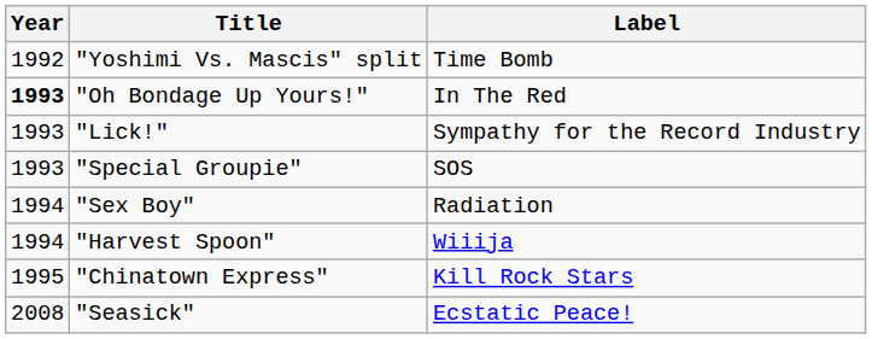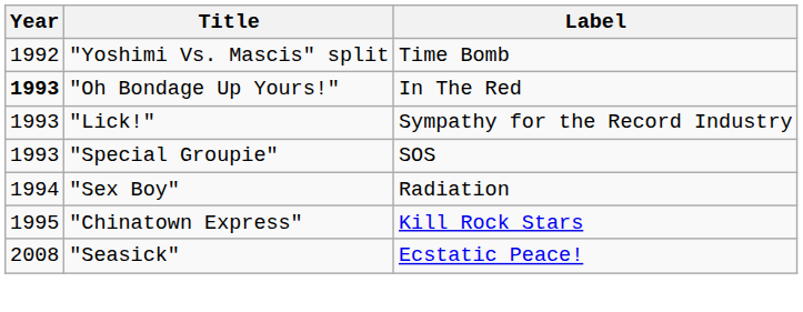 <table class="wikitable">
 <tr>
 <th>Year</th>
 <th>Title</th>
 <th>Label</th>
 </tr>
 <tr>
 <td>1992</td>
 <td>"Yoshimi Vs. Mascis" split</td>
 <td>Time Bomb</td>
 </tr>
 <tr>
 <td><strong>1993</strong></td>
 <td>"Oh Bondage Up Yours!"</td>
 <td>In The Red</td>
 </tr>
 <tr>
 <td>1993</td>
 <td>"Lick!"</td>
 <td>Sympathy for the Record Industry</td>
 </tr>
 <tr>
 <td>1993</td>
 <td>"Special Groupie"</td>
 <td>SOS</td>
 </tr>
 <tr>
 <td>1994</td>
 <td>"Sex Boy"</td>
 <td>Radiation</td>
 </tr>
 <tr>
-<td>1994</td>
-<td>"Harvest Spoon"</td>
-<td><a href='#'>Wiiija</a></td>
-</tr>
-<tr>
 <td>1995</td>
 <td>"Chinatown Express"</td>
 <td><a href='#'>Kill Rock Stars</a></td>
 </tr>
 <tr>
 <td>2008</td>
 <td>"Seasick"</td>
 <td><a href='#'>Ecstatic Peace!</a></td>
 </tr>
 </table>
